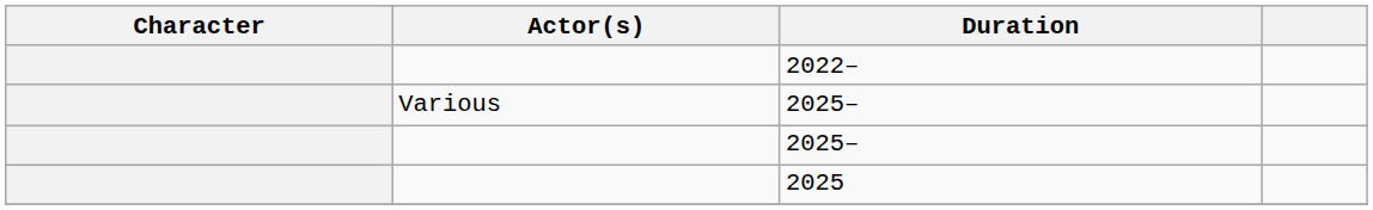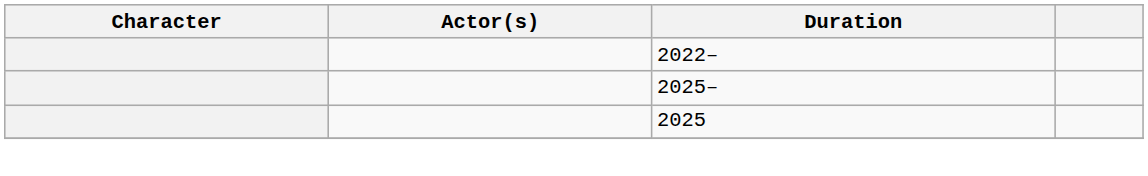 <table class="wikitable plainrowheaders sortable">
 <tr>
 <th width=200>Character</th>
 <th width=200>Actor(s)</th>
 <th width=250>Duration</th>
 <th width=50></th>
 </tr>
 <tr>
 <th ! scope="row"></th>
 <td></td>
 <td>2022–</td>
 <td align=center></td>
-</tr>
-<tr>
-<th scope="row"></th>
-<td>Various</td>
-<td>2025–</td>
-<td align="center"></td>
 </tr>
 <tr>
 <th scope="row"></th>
 <td></td>
 <td>2025–</td>
 <td align="center"></td>
 </tr>
 <tr>
 <th scope="row"></th>
 <td></td>
 <td>2025</td>
 <td align="center"></td>
 </tr>
 <tr>
 </tr>
 </table>
